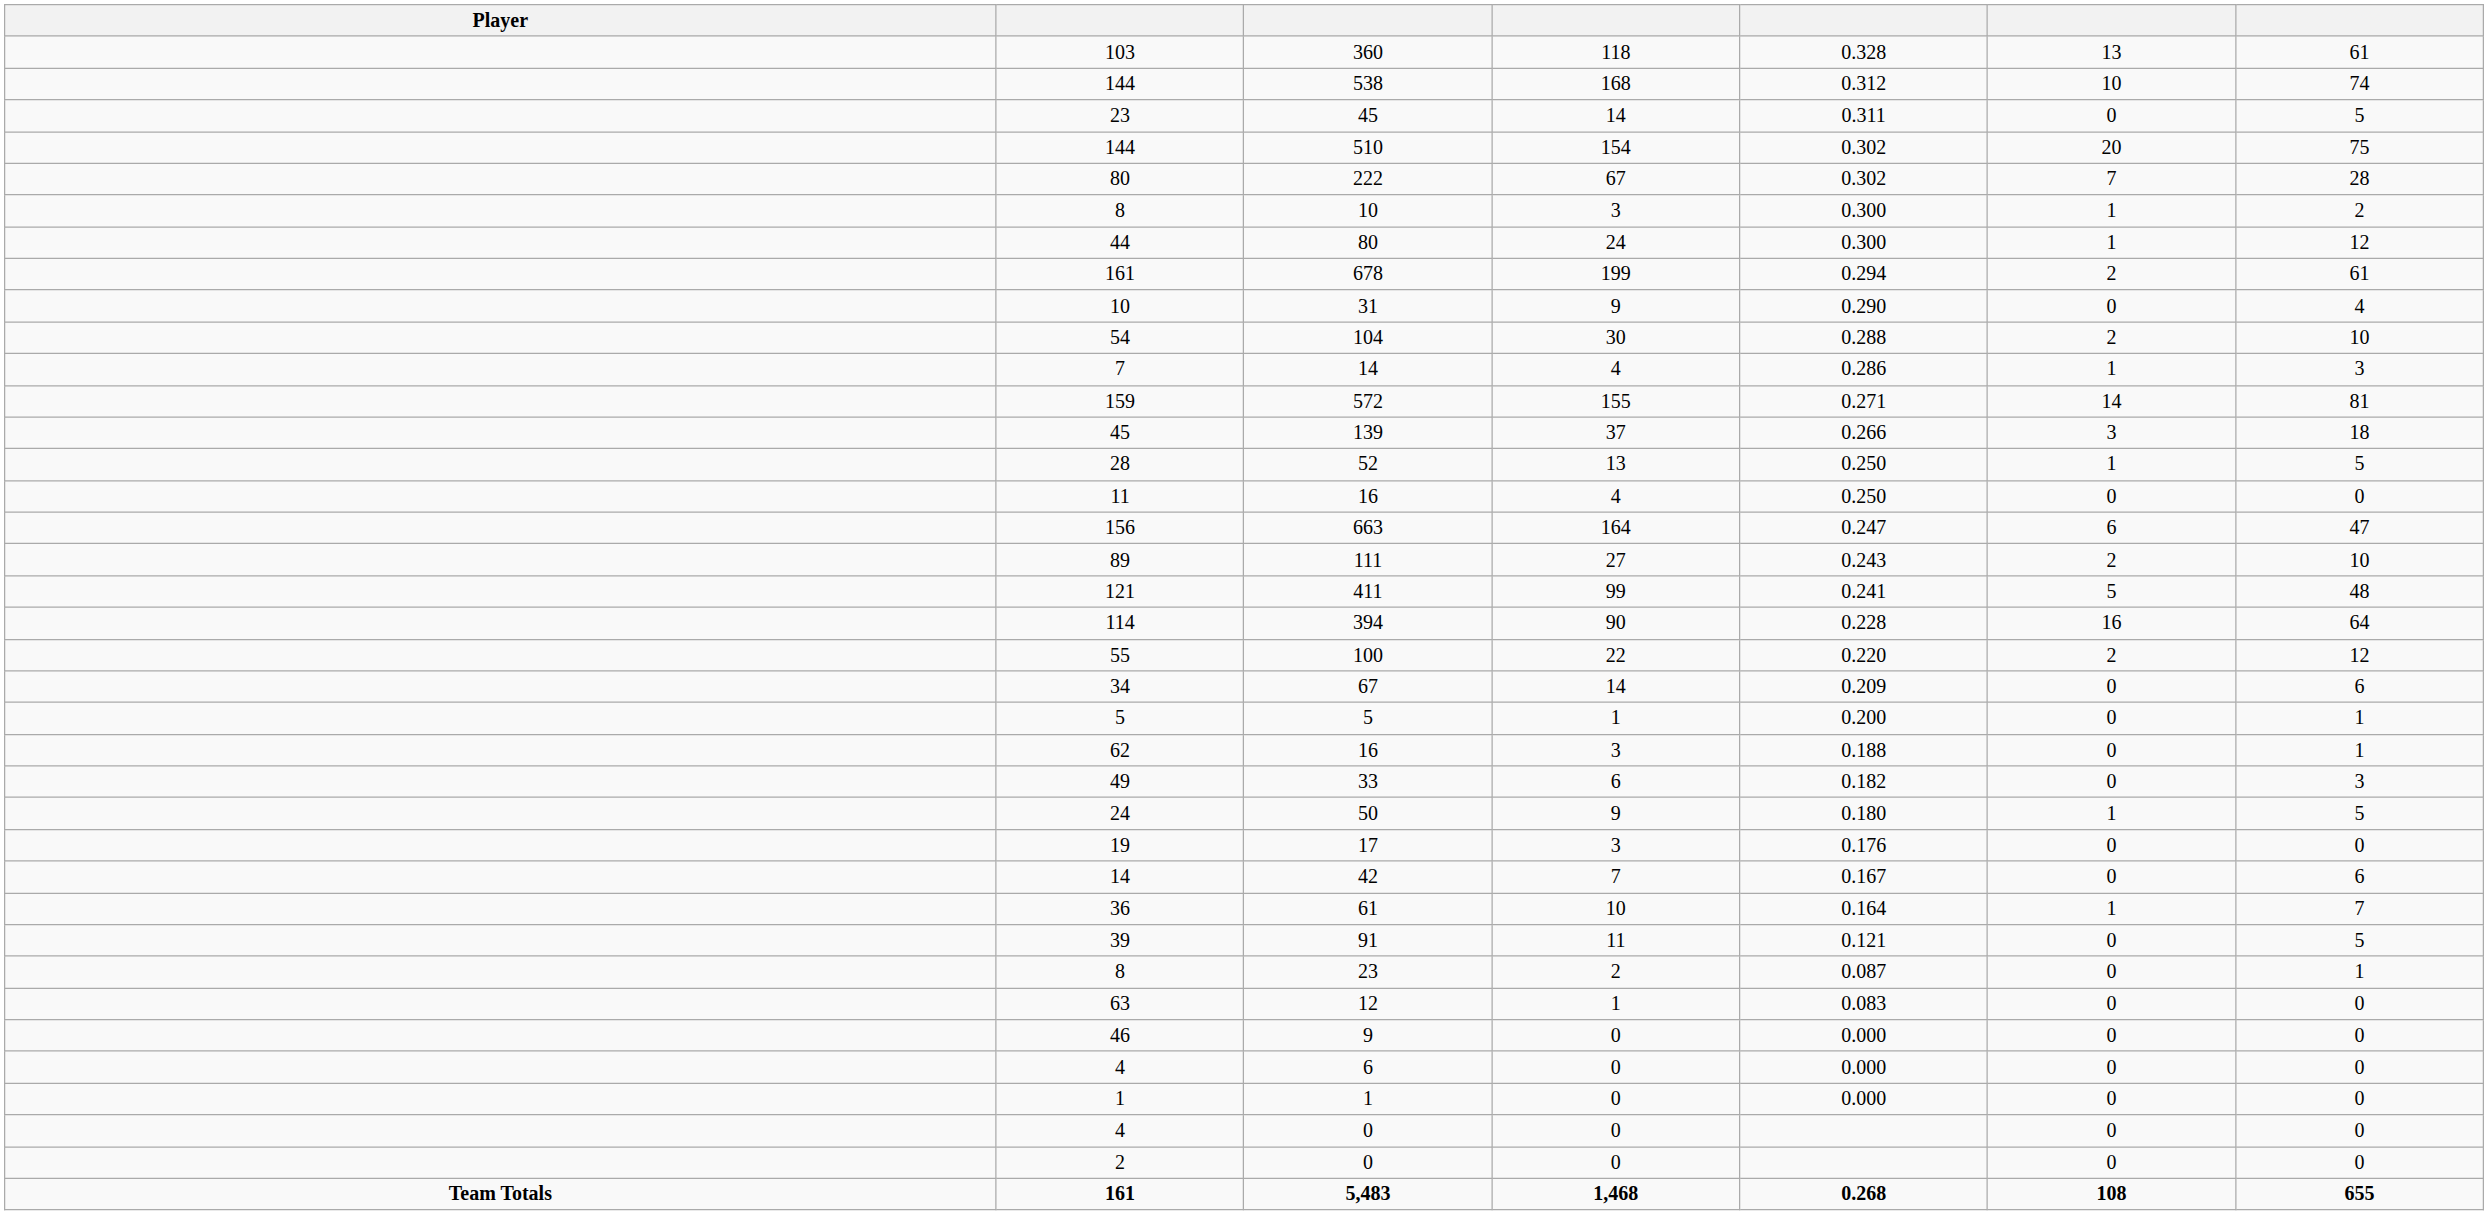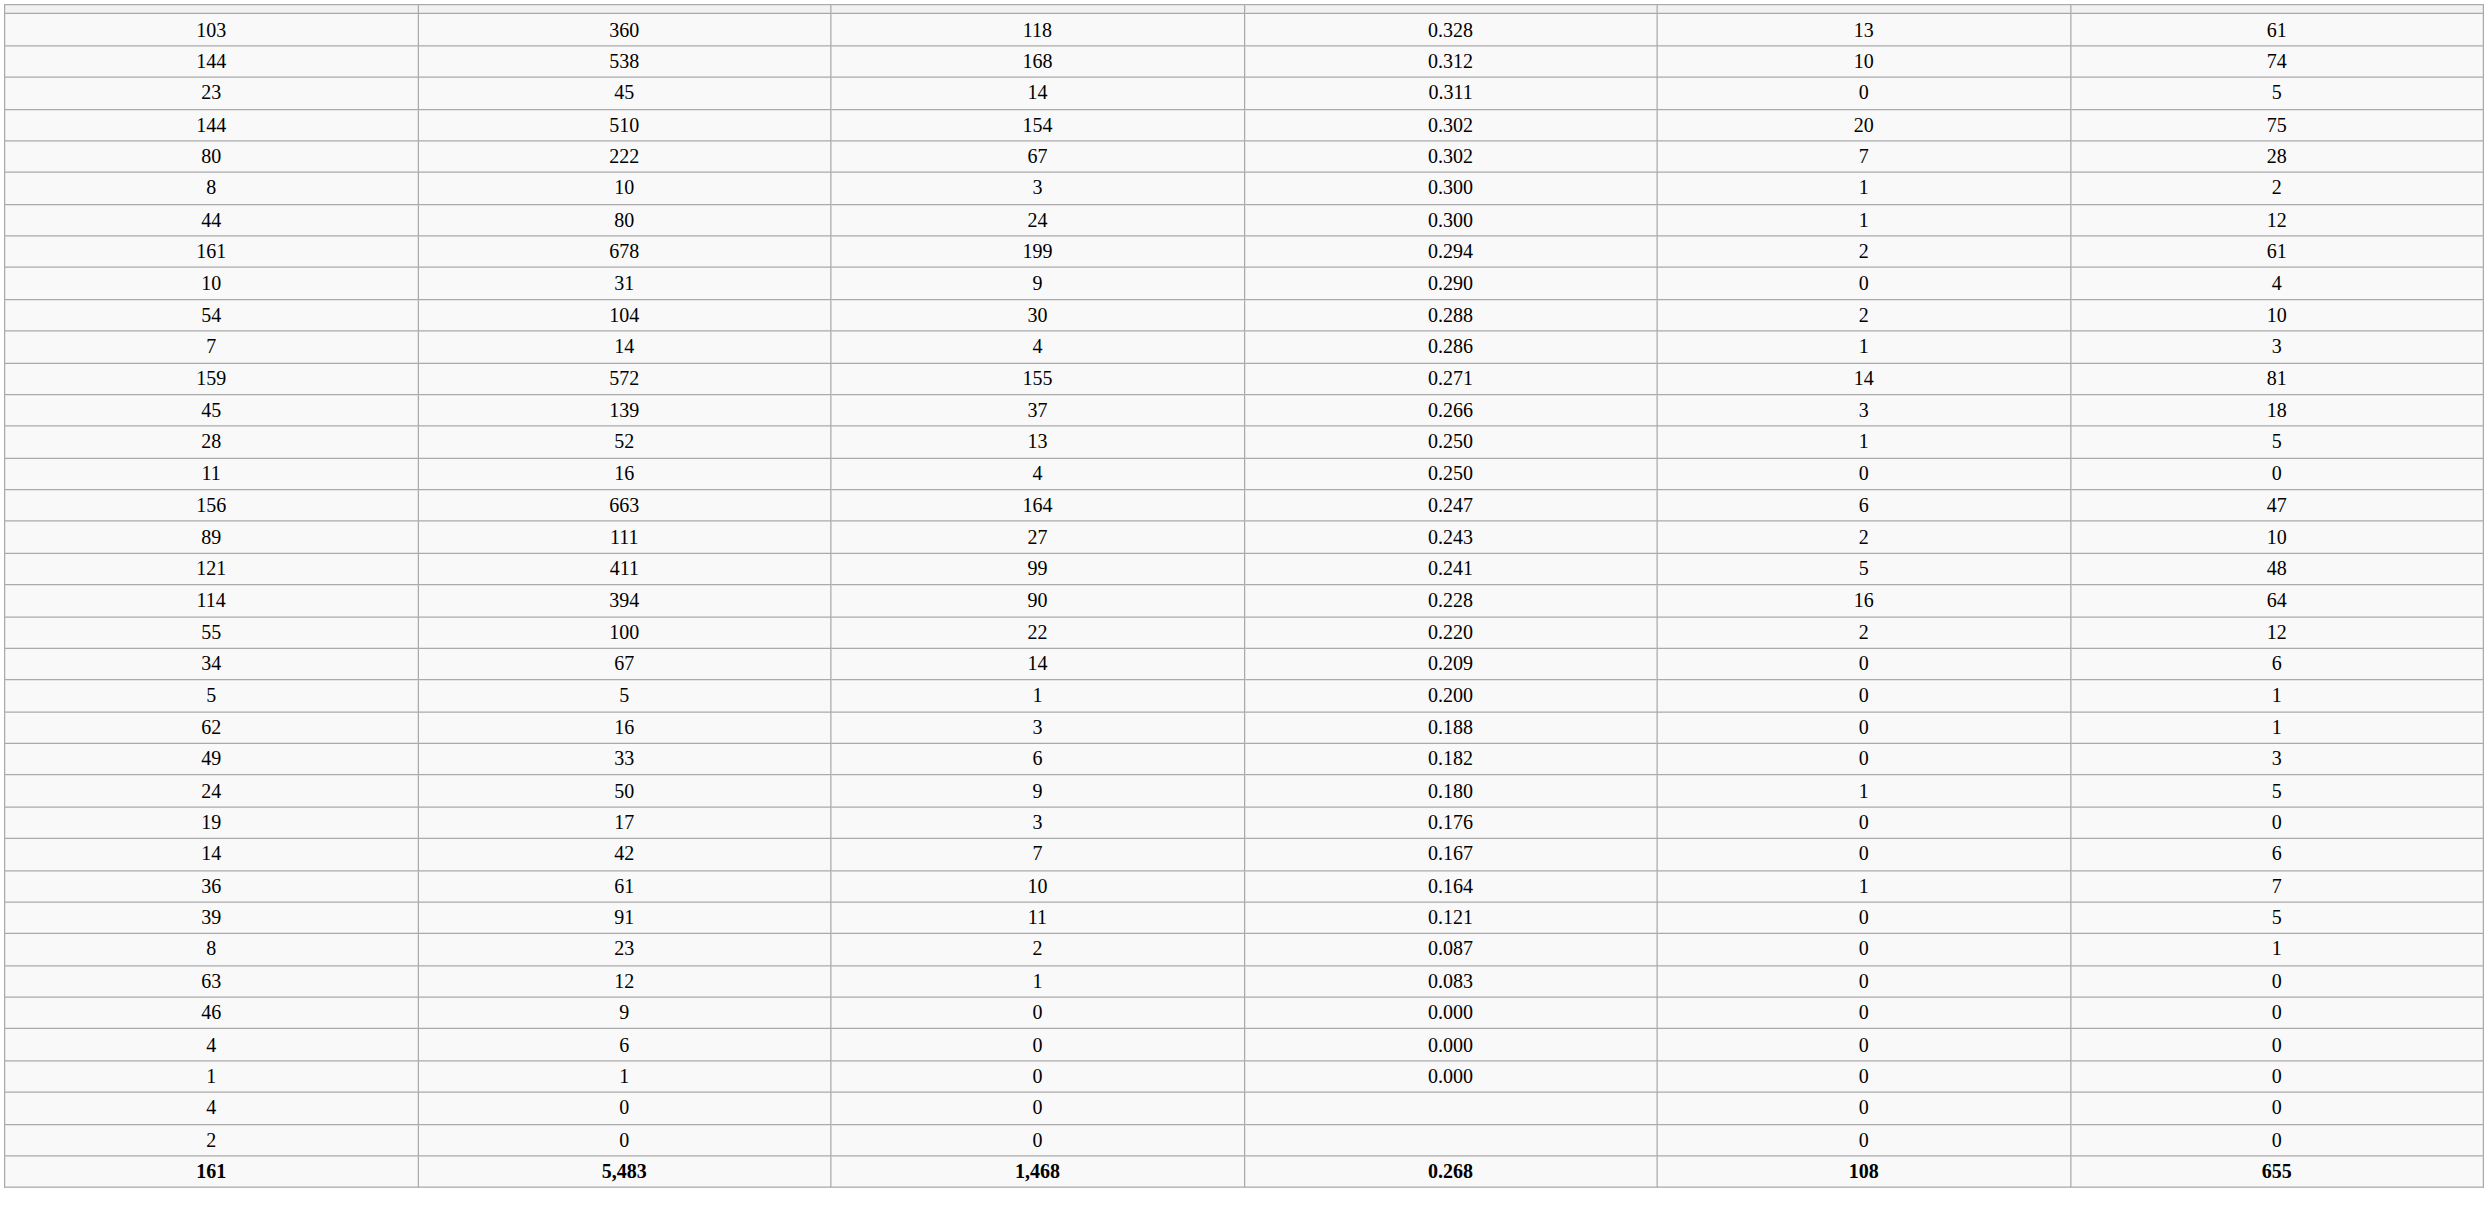 <table class="wikitable sortable" style="text-align:center;" width="100%">
 <tr>
-<th width="40%">Player</th>
 <th width="10%"></th>
 <th width="10%"></th>
 <th width="10%"></th>
 <th width="10%"></th>
 <th width="10%"></th>
 <th width="10%"></th>
 </tr>
 <tr>
-<td></td>
 <td>103</td>
 <td>360</td>
 <td>118</td>
 <td>0.328</td>
 <td>13</td>
 <td>61</td>
 </tr>
 <tr>
-<td></td>
 <td>144</td>
 <td>538</td>
 <td>168</td>
 <td>0.312</td>
 <td>10</td>
 <td>74</td>
 </tr>
 <tr>
-<td></td>
 <td>23</td>
 <td>45</td>
 <td>14</td>
 <td>0.311</td>
 <td>0</td>
 <td>5</td>
 </tr>
 <tr>
-<td></td>
 <td>144</td>
 <td>510</td>
 <td>154</td>
 <td>0.302</td>
 <td>20</td>
 <td>75</td>
 </tr>
 <tr>
-<td></td>
 <td>80</td>
 <td>222</td>
 <td>67</td>
 <td>0.302</td>
 <td>7</td>
 <td>28</td>
 </tr>
 <tr>
-<td></td>
 <td>8</td>
 <td>10</td>
 <td>3</td>
 <td>0.300</td>
 <td>1</td>
 <td>2</td>
 </tr>
 <tr>
-<td></td>
 <td>44</td>
 <td>80</td>
 <td>24</td>
 <td>0.300</td>
 <td>1</td>
 <td>12</td>
 </tr>
 <tr>
-<td></td>
 <td>161</td>
 <td>678</td>
 <td>199</td>
 <td>0.294</td>
 <td>2</td>
 <td>61</td>
 </tr>
 <tr>
-<td></td>
 <td>10</td>
 <td>31</td>
 <td>9</td>
 <td>0.290</td>
 <td>0</td>
 <td>4</td>
 </tr>
 <tr>
-<td></td>
 <td>54</td>
 <td>104</td>
 <td>30</td>
 <td>0.288</td>
 <td>2</td>
 <td>10</td>
 </tr>
 <tr>
-<td></td>
 <td>7</td>
 <td>14</td>
 <td>4</td>
 <td>0.286</td>
 <td>1</td>
 <td>3</td>
 </tr>
 <tr>
-<td></td>
 <td>159</td>
 <td>572</td>
 <td>155</td>
 <td>0.271</td>
 <td>14</td>
 <td>81</td>
 </tr>
 <tr>
-<td></td>
 <td>45</td>
 <td>139</td>
 <td>37</td>
 <td>0.266</td>
 <td>3</td>
 <td>18</td>
 </tr>
 <tr>
-<td></td>
 <td>28</td>
 <td>52</td>
 <td>13</td>
 <td>0.250</td>
 <td>1</td>
 <td>5</td>
 </tr>
 <tr>
-<td></td>
 <td>11</td>
 <td>16</td>
 <td>4</td>
 <td>0.250</td>
 <td>0</td>
 <td>0</td>
 </tr>
 <tr>
-<td></td>
 <td>156</td>
 <td>663</td>
 <td>164</td>
 <td>0.247</td>
 <td>6</td>
 <td>47</td>
 </tr>
 <tr>
-<td></td>
 <td>89</td>
 <td>111</td>
 <td>27</td>
 <td>0.243</td>
 <td>2</td>
 <td>10</td>
 </tr>
 <tr>
-<td></td>
 <td>121</td>
 <td>411</td>
 <td>99</td>
 <td>0.241</td>
 <td>5</td>
 <td>48</td>
 </tr>
 <tr>
-<td></td>
 <td>114</td>
 <td>394</td>
 <td>90</td>
 <td>0.228</td>
 <td>16</td>
 <td>64</td>
 </tr>
 <tr>
-<td></td>
 <td>55</td>
 <td>100</td>
 <td>22</td>
 <td>0.220</td>
 <td>2</td>
 <td>12</td>
 </tr>
 <tr>
-<td></td>
 <td>34</td>
 <td>67</td>
 <td>14</td>
 <td>0.209</td>
 <td>0</td>
 <td>6</td>
 </tr>
 <tr>
-<td></td>
 <td>5</td>
 <td>5</td>
 <td>1</td>
 <td>0.200</td>
 <td>0</td>
 <td>1</td>
 </tr>
 <tr>
-<td></td>
 <td>62</td>
 <td>16</td>
 <td>3</td>
 <td>0.188</td>
 <td>0</td>
 <td>1</td>
 </tr>
 <tr>
-<td></td>
 <td>49</td>
 <td>33</td>
 <td>6</td>
 <td>0.182</td>
 <td>0</td>
 <td>3</td>
 </tr>
 <tr>
-<td></td>
 <td>24</td>
 <td>50</td>
 <td>9</td>
 <td>0.180</td>
 <td>1</td>
 <td>5</td>
 </tr>
 <tr>
-<td></td>
 <td>19</td>
 <td>17</td>
 <td>3</td>
 <td>0.176</td>
 <td>0</td>
 <td>0</td>
 </tr>
 <tr>
-<td></td>
 <td>14</td>
 <td>42</td>
 <td>7</td>
 <td>0.167</td>
 <td>0</td>
 <td>6</td>
 </tr>
 <tr>
-<td></td>
 <td>36</td>
 <td>61</td>
 <td>10</td>
 <td>0.164</td>
 <td>1</td>
 <td>7</td>
 </tr>
 <tr>
-<td></td>
 <td>39</td>
 <td>91</td>
 <td>11</td>
 <td>0.121</td>
 <td>0</td>
 <td>5</td>
 </tr>
 <tr>
-<td></td>
 <td>8</td>
 <td>23</td>
 <td>2</td>
 <td>0.087</td>
 <td>0</td>
 <td>1</td>
 </tr>
 <tr>
-<td></td>
 <td>63</td>
 <td>12</td>
 <td>1</td>
 <td>0.083</td>
 <td>0</td>
 <td>0</td>
 </tr>
 <tr>
-<td></td>
 <td>46</td>
 <td>9</td>
 <td>0</td>
 <td>0.000</td>
 <td>0</td>
 <td>0</td>
 </tr>
 <tr>
-<td></td>
 <td>4</td>
 <td>6</td>
 <td>0</td>
 <td>0.000</td>
 <td>0</td>
 <td>0</td>
 </tr>
 <tr>
-<td></td>
 <td>1</td>
 <td>1</td>
 <td>0</td>
 <td>0.000</td>
 <td>0</td>
 <td>0</td>
 </tr>
 <tr>
-<td></td>
 <td>4</td>
 <td>0</td>
 <td>0</td>
 <td></td>
 <td>0</td>
 <td>0</td>
 </tr>
 <tr>
-<td></td>
 <td>2</td>
 <td>0</td>
 <td>0</td>
 <td></td>
 <td>0</td>
 <td>0</td>
 </tr>
 <tr>
-<td><strong>Team Totals</strong></td>
 <td><strong>161</strong></td>
 <td><strong>5,483</strong></td>
 <td><strong>1,468</strong></td>
 <td><strong>0.268</strong></td>
 <td><strong>108</strong></td>
 <td><strong>655</strong></td>
 </tr>
 </table>
